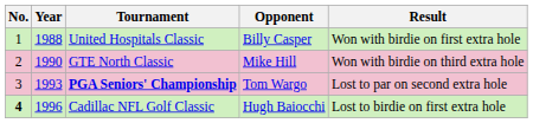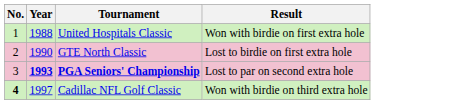 <table class="wikitable" style="font-size:95%;">
 <tr>
 <th>No.</th>
 <th>Year</th>
 <th>Tournament</th>
-<th>Opponent</th>
 <th>Result</th>
 </tr>
 <tr style="background:#D0F0C0;">
 <td align=center>1</td>
 <td><a href='#'>1988</a></td>
 <td><a href='#'>United Hospitals Classic</a></td>
-<td> <a href='#'>Billy Casper</a></td>
 <td>Won with birdie on first extra hole</td>
 </tr>
 <tr style="background:#F2C1D1;">
 <td align=center>2</td>
 <td><a href='#'>1990</a></td>
 <td><a href='#'>GTE North Classic</a></td>
-<td> <a href='#'>Mike Hill</a></td>
-<td>Won with birdie on third extra hole</td>
+<td>Lost to birdie on first extra hole</td>
 </tr>
 <tr style="background:#F2C1D1;">
 <td align=center>3</td>
-<td><a href='#'>1993</a></td>
+<td><strong><a href='#'>1993</a></strong></td>
 <td><strong><a href='#'>PGA Seniors' Championship</a></strong></td>
-<td> <a href='#'>Tom Wargo</a></td>
 <td>Lost to par on second extra hole</td>
 </tr>
 <tr style="background:#D0F0C0;">
 <td align=center><strong>4</strong></td>
-<td><a href='#'>1996</a></td>
+<td><a href='#'>1997</a></td>
 <td><a href='#'>Cadillac NFL Golf Classic</a></td>
-<td> <a href='#'>Hugh Baiocchi</a></td>
-<td>Lost to birdie on first extra hole</td>
+<td>Won with birdie on third extra hole</td>
 </tr>
 </table>
